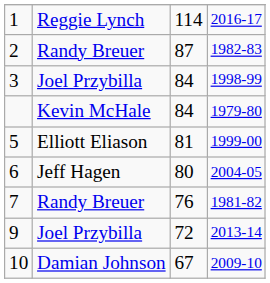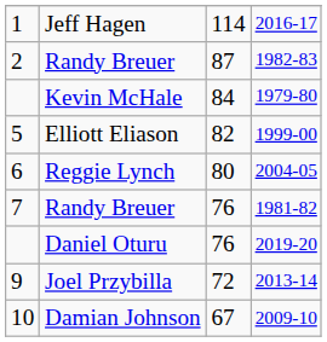 <table class="wikitable">
 <tr>
 </tr>
 <tr>
 <td>1</td>
-<td><a href='#'>Reggie Lynch</a></td>
+<td>Jeff Hagen</td>
 <td>114</td>
 <td style="font-size:80%;"><a href='#'>2016-17</a></td>
 </tr>
 <tr>
 <td>2</td>
 <td><a href='#'>Randy Breuer</a></td>
 <td>87</td>
 <td style="font-size:80%;"><a href='#'>1982-83</a></td>
 </tr>
 <tr>
-<td>3</td>
-<td><a href='#'>Joel Przybilla</a></td>
-<td>84</td>
-<td style="font-size:80%;"><a href='#'>1998-99</a></td>
-</tr>
-<tr>
 <td></td>
 <td><a href='#'>Kevin McHale</a></td>
 <td>84</td>
 <td style="font-size:80%;"><a href='#'>1979-80</a></td>
 </tr>
 <tr>
 <td>5</td>
 <td>Elliott Eliason</td>
-<td>81</td>
+<td>82</td>
 <td style="font-size:80%;"><a href='#'>1999-00</a></td>
 </tr>
 <tr>
 <td>6</td>
-<td>Jeff Hagen</td>
+<td><a href='#'>Reggie Lynch</a></td>
 <td>80</td>
 <td style="font-size:80%;"><a href='#'>2004-05</a></td>
 </tr>
 <tr>
 <td>7</td>
 <td><a href='#'>Randy Breuer</a></td>
 <td>76</td>
 <td style="font-size:80%;"><a href='#'>1981-82</a></td>
+</tr>
+<tr>
+<td></td>
+<td><a href='#'>Daniel Oturu</a></td>
+<td>76</td>
+<td style="font-size:80%;"><a href='#'>2019-20</a></td>
 </tr>
 <tr>
 <td>9</td>
 <td><a href='#'>Joel Przybilla</a></td>
 <td>72</td>
 <td style="font-size:80%;"><a href='#'>2013-14</a></td>
 </tr>
 <tr>
 <td>10</td>
 <td><a href='#'>Damian Johnson</a></td>
 <td>67</td>
 <td style="font-size:80%;"><a href='#'>2009-10</a></td>
 </tr>
 </table>
